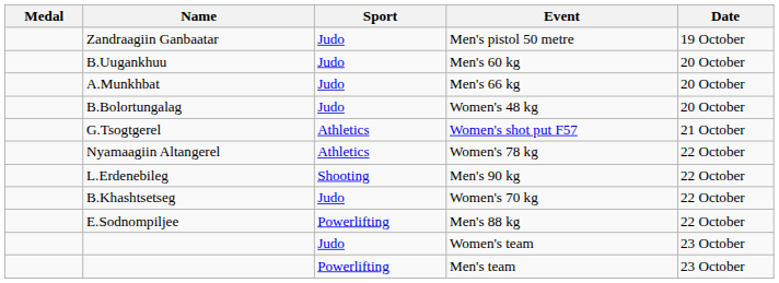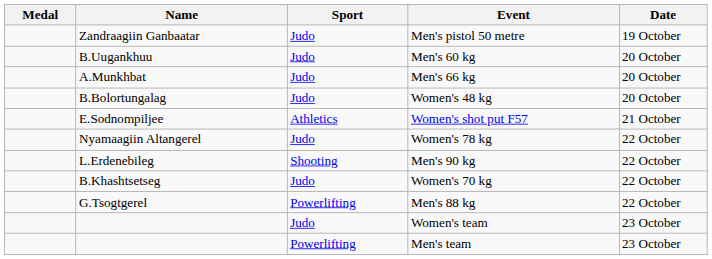 <table class="wikitable" style="font-size:100%">
 <tr>
 <th width="80">Medal</th>
 <th width="250">Name</th>
 <th width="140">Sport</th>
 <th width="250">Event</th>
 <th width="100">Date</th>
 </tr>
 <tr>
 <td></td>
 <td>Zandraagiin Ganbaatar</td>
 <td><a href='#'>Judo</a></td>
 <td>Men's pistol 50 metre</td>
 <td>19  October</td>
 </tr>
 <tr>
 <td></td>
 <td>B.Uugankhuu</td>
 <td><a href='#'>Judo</a></td>
 <td>Men's 60 kg</td>
 <td>20  October</td>
 </tr>
 <tr>
 <td></td>
 <td>A.Munkhbat</td>
 <td><a href='#'>Judo</a></td>
 <td>Men's 66 kg</td>
 <td>20  October</td>
 </tr>
 <tr>
 <td></td>
 <td>B.Bolortungalag</td>
 <td><a href='#'>Judo</a></td>
 <td>Women's 48 kg</td>
 <td>20  October</td>
 </tr>
 <tr>
 <td></td>
-<td>G.Tsogtgerel</td>
+<td>E.Sodnompiljee</td>
 <td><a href='#'>Athletics</a></td>
 <td><a href='#'>Women's shot put F57</a></td>
 <td>21  October</td>
 </tr>
 <tr>
 <td></td>
 <td>Nyamaagiin Altangerel</td>
-<td><a href='#'>Athletics</a></td>
+<td><a href='#'>Judo</a></td>
 <td>Women's 78 kg</td>
 <td>22  October</td>
 </tr>
 <tr>
 <td></td>
 <td>L.Erdenebileg</td>
 <td><a href='#'>Shooting</a></td>
 <td>Men's 90 kg</td>
 <td>22  October</td>
 </tr>
 <tr>
 <td></td>
 <td>B.Khashtsetseg</td>
 <td><a href='#'>Judo</a></td>
 <td>Women's 70 kg</td>
 <td>22  October</td>
 </tr>
 <tr>
 <td></td>
-<td>E.Sodnompiljee</td>
+<td>G.Tsogtgerel</td>
 <td><a href='#'>Powerlifting</a></td>
 <td>Men's 88 kg</td>
 <td>22  October</td>
 </tr>
 <tr>
 <td></td>
 <td></td>
 <td><a href='#'>Judo</a></td>
 <td>Women's team</td>
 <td>23  October</td>
 </tr>
 <tr>
 <td></td>
 <td></td>
 <td><a href='#'>Powerlifting</a></td>
 <td>Men's team</td>
 <td>23  October</td>
 </tr>
 </table>
